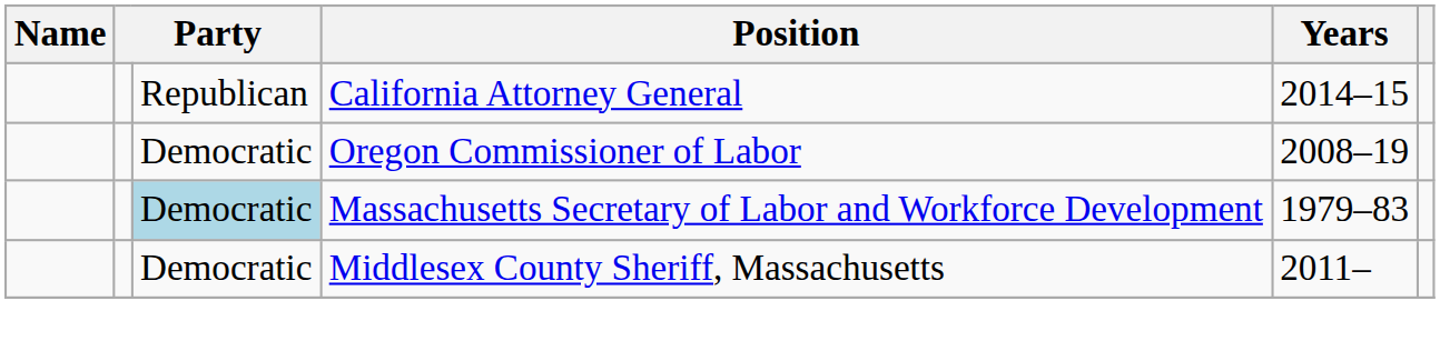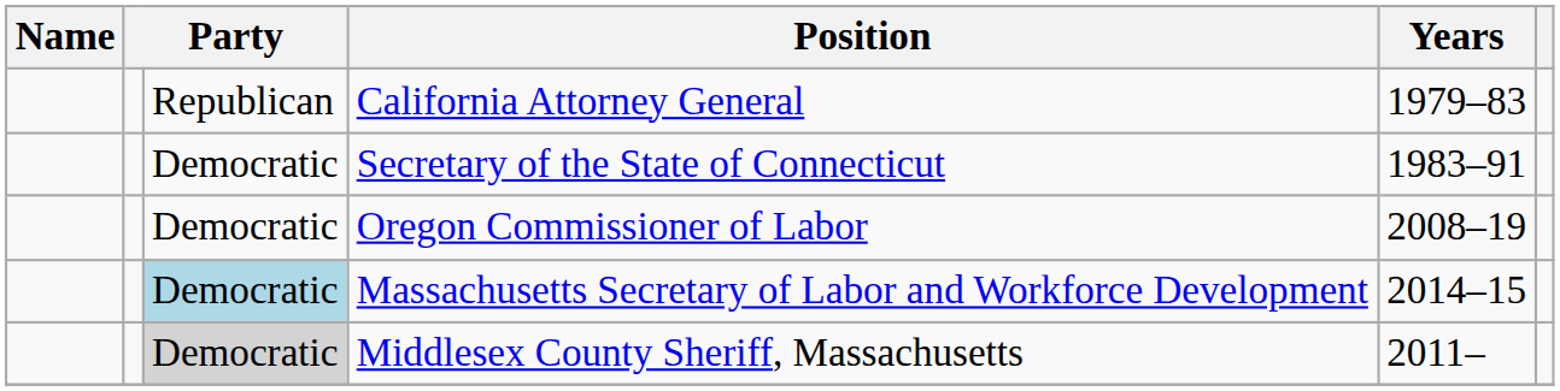 <table class="wikitable sortable">
 <tr>
 <th>Name</th>
 <th colspan="2">Party</th>
 <th>Position</th>
 <th>Years</th>
 <th class="unsortable"></th>
 </tr>
 <tr>
 <td></td>
 <td></td>
 <td>Republican</td>
 <td><a href='#'>California Attorney General</a></td>
-<td>2014–15</td>
+<td>1979–83</td>
+<td></td>
+</tr>
+<tr>
+<td></td>
+<td></td>
+<td>Democratic</td>
+<td><a href='#'>Secretary of the State of Connecticut</a></td>
+<td>1983–91</td>
 <td></td>
 </tr>
 <tr>
 <td></td>
 <td></td>
 <td>Democratic</td>
 <td><a href='#'>Oregon Commissioner of Labor</a></td>
 <td>2008–19</td>
 <td></td>
 </tr>
 <tr>
 <td></td>
 <td></td>
 <td style="background: lightblue;">Democratic</td>
 <td><a href='#'>Massachusetts Secretary of Labor and Workforce Development</a></td>
-<td>1979–83</td>
+<td>2014–15</td>
 <td></td>
 </tr>
 <tr>
 <td><strong></strong></td>
 <td></td>
-<td>Democratic</td>
+<td style="background: lightgrey;">Democratic</td>
 <td><a href='#'>Middlesex County Sheriff</a>, Massachusetts</td>
 <td>2011–</td>
 <td></td>
 </tr>
 <tr>
 </tr>
 </table>
